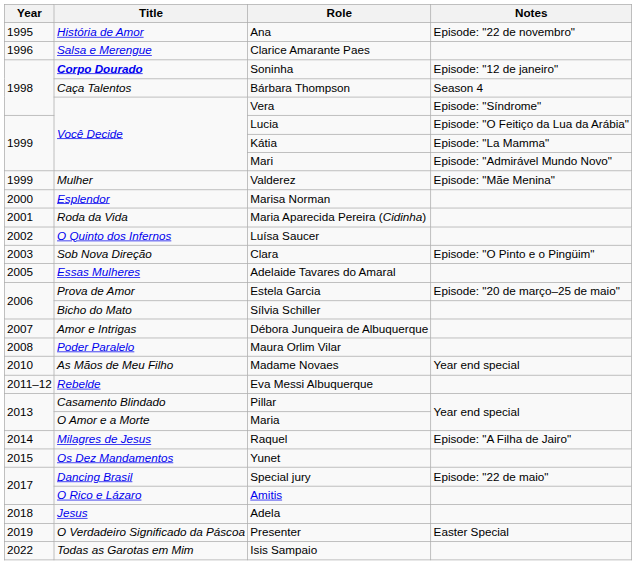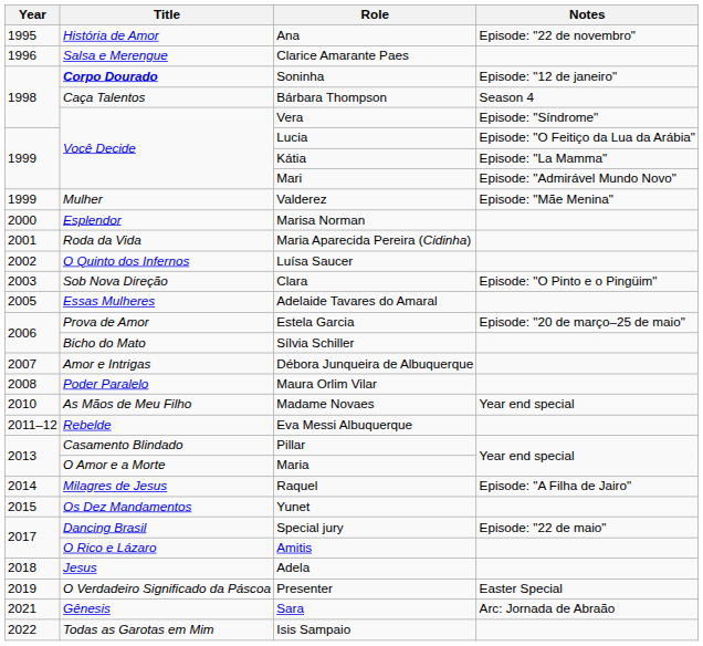 <table class="wikitable">
 <tr>
 <th>Year</th>
 <th>Title</th>
 <th>Role</th>
 <th>Notes</th>
 </tr>
 <tr>
 <td>1995</td>
 <td><em><a href='#'>História de Amor</a></em></td>
 <td>Ana</td>
 <td>Episode: "22 de novembro"</td>
 </tr>
 <tr>
 <td>1996</td>
 <td><em><a href='#'>Salsa e Merengue</a></em></td>
 <td>Clarice Amarante Paes</td>
 <td></td>
 </tr>
 <tr>
 <td rowspan="3">1998</td>
 <td><strong><em><a href='#'>Corpo Dourado</a></em></strong></td>
 <td>Soninha</td>
 <td>Episode: "12 de janeiro"</td>
 </tr>
 <tr>
 <td><em>Caça Talentos</em></td>
 <td>Bárbara Thompson</td>
 <td>Season 4</td>
 </tr>
 <tr>
 <td rowspan="4"><em><a href='#'>Você Decide</a></em></td>
 <td>Vera</td>
 <td>Episode: "Síndrome"</td>
 </tr>
 <tr>
 <td rowspan="3">1999</td>
 <td>Lucia</td>
 <td>Episode: "O Feitiço da Lua da Arábia"</td>
 </tr>
 <tr>
 <td>Kátia</td>
 <td>Episode: "La Mamma"</td>
 </tr>
 <tr>
 <td>Mari</td>
 <td>Episode: "Admirável Mundo Novo"</td>
 </tr>
 <tr>
 <td>1999</td>
 <td><em>Mulher</em></td>
 <td>Valderez</td>
 <td>Episode: "Mãe Menina"</td>
 </tr>
 <tr>
 <td>2000</td>
 <td><em><a href='#'>Esplendor</a></em></td>
 <td>Marisa Norman</td>
 <td></td>
 </tr>
 <tr>
 <td>2001</td>
 <td><em>Roda da Vida</em></td>
 <td>Maria Aparecida Pereira (<em>Cidinha</em>)</td>
 <td></td>
 </tr>
 <tr>
 <td>2002</td>
 <td><em><a href='#'>O Quinto dos Infernos</a></em></td>
 <td>Luísa Saucer</td>
 <td></td>
 </tr>
 <tr>
 <td>2003</td>
 <td><em>Sob Nova Direção</em></td>
 <td>Clara</td>
 <td>Episode: "O Pinto e o Pingüim"</td>
 </tr>
 <tr>
 <td>2005</td>
 <td><em><a href='#'>Essas Mulheres</a></em></td>
 <td>Adelaide Tavares do Amaral</td>
 <td></td>
 </tr>
 <tr>
 <td rowspan="2">2006</td>
 <td><em>Prova de Amor</em></td>
 <td>Estela Garcia</td>
 <td>Episode: "20 de março–25 de maio"</td>
 </tr>
 <tr>
 <td><em>Bicho do Mato</em></td>
 <td>Sílvia Schiller</td>
 <td></td>
 </tr>
 <tr>
 <td>2007</td>
 <td><em>Amor e Intrigas</em></td>
 <td>Débora Junqueira de Albuquerque</td>
 <td></td>
 </tr>
 <tr>
 <td>2008</td>
 <td><em><a href='#'>Poder Paralelo</a></em></td>
 <td>Maura Orlim Vilar</td>
 <td></td>
 </tr>
 <tr>
 <td>2010</td>
 <td><em>As Mãos de Meu Filho</em></td>
 <td>Madame Novaes</td>
 <td>Year end special</td>
 </tr>
 <tr>
 <td>2011–12</td>
 <td><em><a href='#'>Rebelde</a></em></td>
 <td>Eva Messi Albuquerque</td>
 <td></td>
 </tr>
 <tr>
 <td rowspan="2">2013</td>
 <td><em>Casamento Blindado</em></td>
 <td>Pillar</td>
 <td rowspan="2">Year end special</td>
 </tr>
 <tr>
 <td><em>O Amor e a Morte</em></td>
 <td>Maria</td>
 </tr>
 <tr>
 <td>2014</td>
 <td><em><a href='#'>Milagres de Jesus</a></em></td>
 <td>Raquel</td>
 <td>Episode: "A Filha de Jairo"</td>
 </tr>
 <tr>
 <td>2015</td>
 <td><em><a href='#'>Os Dez Mandamentos</a></em></td>
 <td>Yunet</td>
 <td></td>
 </tr>
 <tr>
 <td rowspan="2">2017</td>
 <td><em><a href='#'>Dancing Brasil</a></em></td>
 <td>Special jury</td>
 <td>Episode: "22 de maio"</td>
 </tr>
 <tr>
 <td><em><a href='#'>O Rico e Lázaro</a></em></td>
 <td><a href='#'>Amitis</a></td>
 <td></td>
 </tr>
 <tr>
 <td>2018</td>
 <td><em><a href='#'>Jesus</a></em></td>
 <td>Adela</td>
 <td></td>
 </tr>
 <tr>
 <td>2019</td>
 <td><em>O Verdadeiro Significado da Páscoa</em></td>
 <td>Presenter</td>
 <td>Easter Special</td>
 </tr>
 <tr>
+<td rowspan="1">2021</td>
+<td><em><a href='#'>Gênesis</a></em></td>
+<td rowspan="1"><a href='#'>Sara</a></td>
+<td>Arc: Jornada de Abraão</td>
+</tr>
+<tr>
 <td>2022</td>
 <td><em>Todas as Garotas em Mim</em></td>
 <td>Isis Sampaio</td>
 <td></td>
 </tr>
 </table>
